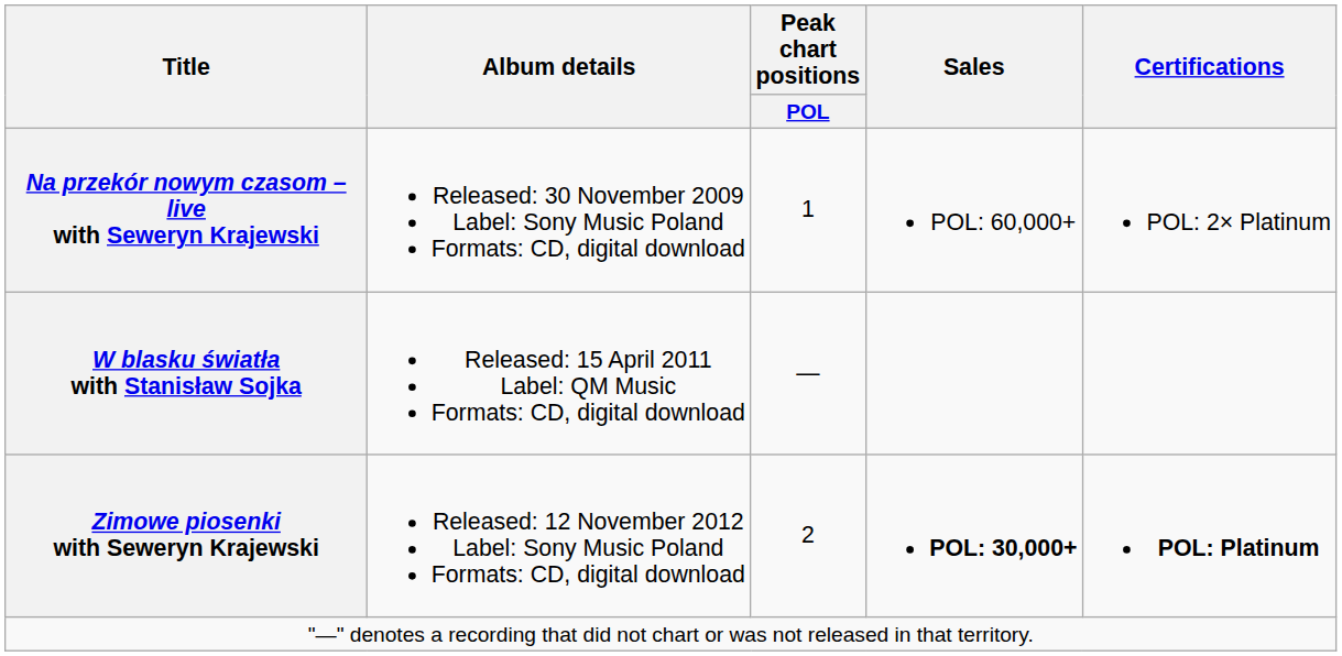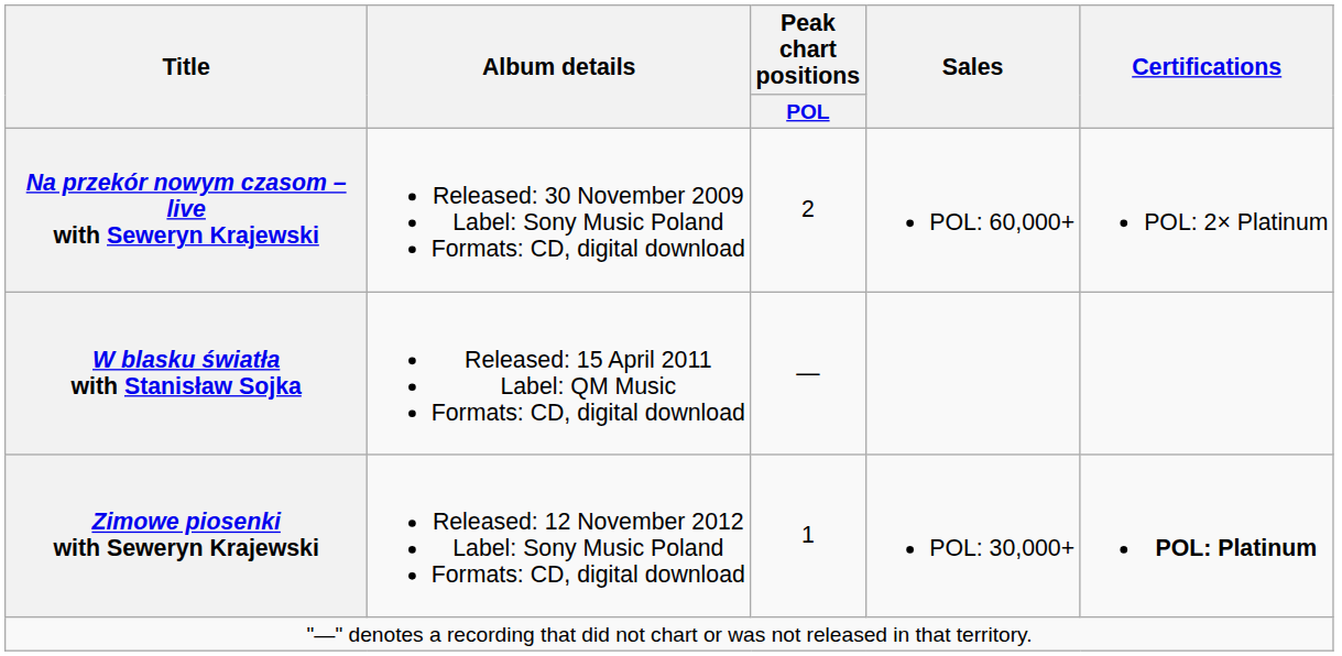 <table class="wikitable plainrowheaders" style="text-align:center;">
 <tr>
 <th scope="col" rowspan="2" style="width:15em;">Title</th>
 <th scope="col" rowspan="2">Album details</th>
 <th scope="col">Peak chart positions</th>
 <th scope="col" rowspan="2">Sales</th>
 <th scope="col" rowspan="2"><a href='#'>Certifications</a></th>
 </tr>
 <tr>
 <th scope="col" style="width:3em;font-size:90%;"><a href='#'>POL</a><br></th>
 </tr>
 <tr>
 <th scope="row"><em><a href='#'>Na przekór nowym czasom – live</a></em><br>with <a href='#'>Seweryn Krajewski</a></th>
 <td><br><ul><li>Released: 30 November 2009</li><li>Label: Sony Music Poland</li><li>Formats: CD, digital download</li></ul></td>
-<td>1</td>
+<td>2</td>
 <td><br><ul><li>POL: 60,000+</li></ul></td>
 <td><br><ul><li>POL: 2× Platinum</li></ul></td>
 </tr>
 <tr>
 <th scope="row"><em><a href='#'>W blasku światła</a></em><br>with <a href='#'>Stanisław Sojka</a></th>
 <td><br><ul><li>Released: 15 April 2011</li><li>Label: QM Music</li><li>Formats: CD, digital download</li></ul></td>
 <td>—</td>
 <td></td>
 <td></td>
 </tr>
 <tr>
 <th scope="row"><em><a href='#'>Zimowe piosenki</a></em><br>with Seweryn Krajewski</th>
 <td><br><ul><li>Released: 12 November 2012</li><li>Label: Sony Music Poland</li><li>Formats: CD, digital download</li></ul></td>
-<td>2</td>
-<td><strong><br><ul><li>POL: 30,000+</li></ul></strong></td>
+<td>1</td>
+<td><br><ul><li>POL: 30,000+</li></ul></td>
 <td><strong><br><ul><li>POL: Platinum</li></ul></strong></td>
 </tr>
 <tr>
 <td colspan="20" style="font-size:90%">"—" denotes a recording that did not chart or was not released in that territory.</td>
 </tr>
 </table>
